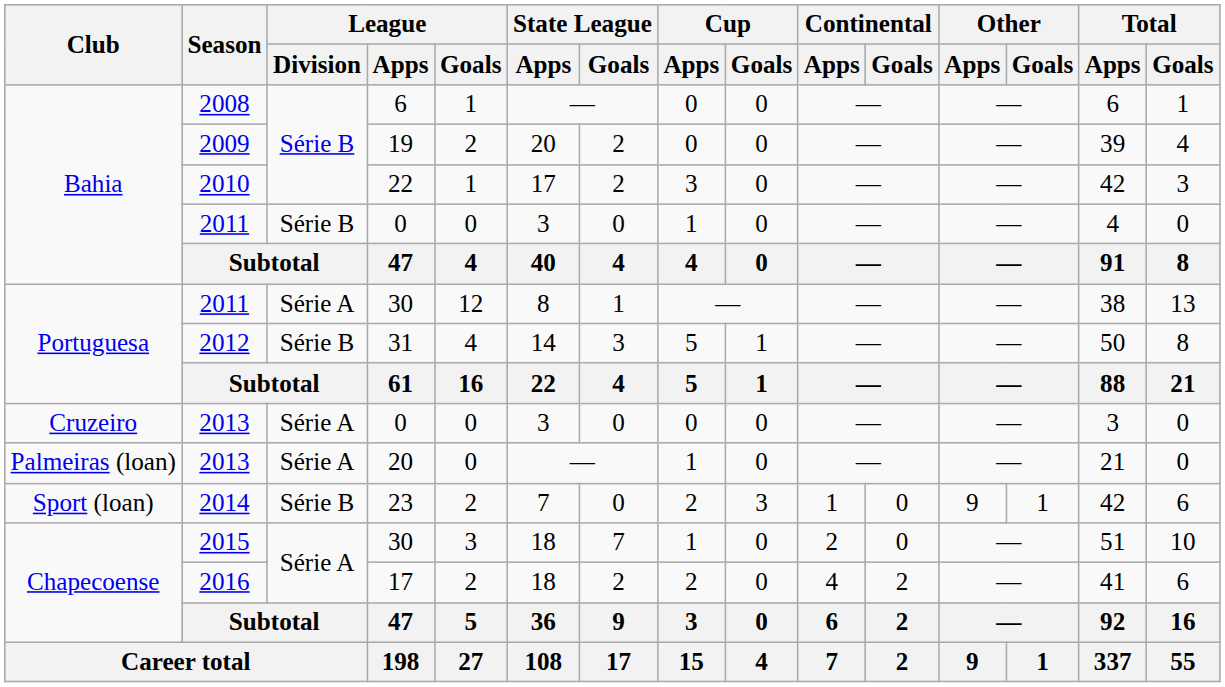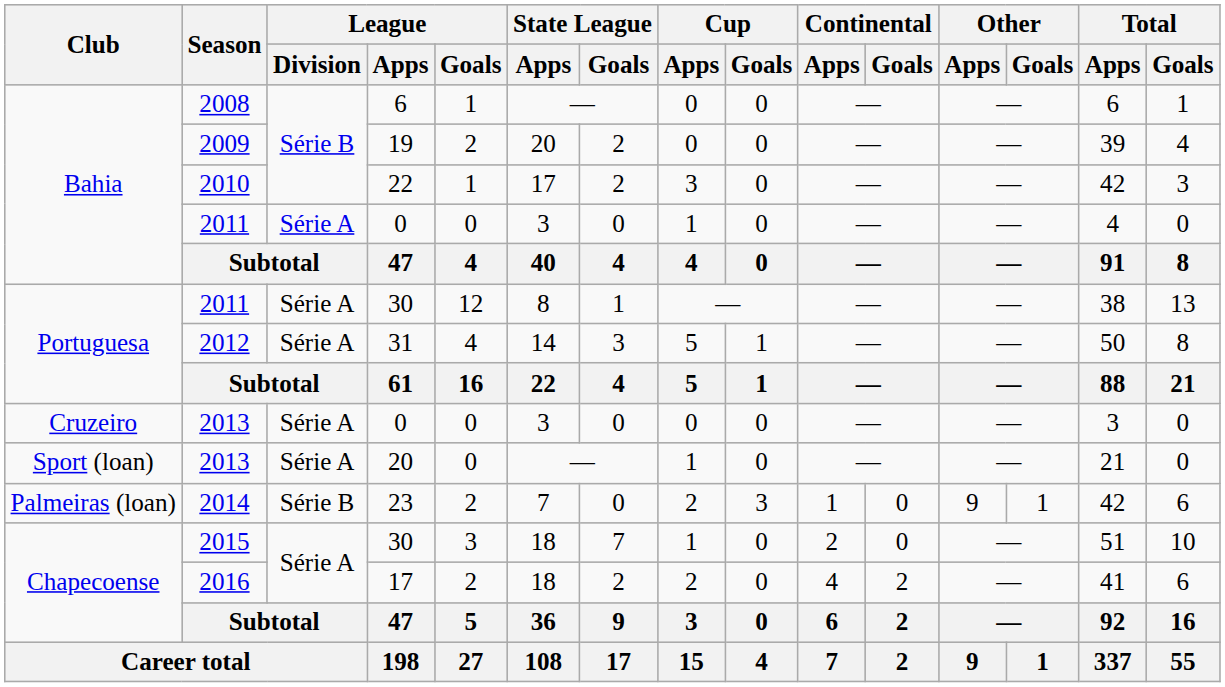 <table class="wikitable" style="text-align: center;">
 <tr>
 <th rowspan="2">Club</th>
 <th rowspan="2">Season</th>
 <th colspan="3">League</th>
 <th colspan="2">State League</th>
 <th colspan="2">Cup</th>
 <th colspan="2">Continental</th>
 <th colspan="2">Other</th>
 <th colspan="2">Total</th>
 </tr>
 <tr>
 <th>Division</th>
 <th>Apps</th>
 <th>Goals</th>
 <th>Apps</th>
 <th>Goals</th>
 <th>Apps</th>
 <th>Goals</th>
 <th>Apps</th>
 <th>Goals</th>
 <th>Apps</th>
 <th>Goals</th>
 <th>Apps</th>
 <th>Goals</th>
 </tr>
 <tr>
 <td rowspan="5" valign="center"><a href='#'>Bahia</a></td>
 <td><a href='#'>2008</a></td>
 <td rowspan="3"><a href='#'>Série B</a></td>
 <td>6</td>
 <td>1</td>
 <td colspan="2">—</td>
 <td>0</td>
 <td>0</td>
 <td colspan="2">—</td>
 <td colspan="2">—</td>
 <td>6</td>
 <td>1</td>
 </tr>
 <tr>
 <td><a href='#'>2009</a></td>
 <td>19</td>
 <td>2</td>
 <td>20</td>
 <td>2</td>
 <td>0</td>
 <td>0</td>
 <td colspan="2">—</td>
 <td colspan="2">—</td>
 <td>39</td>
 <td>4</td>
 </tr>
 <tr>
 <td><a href='#'>2010</a></td>
 <td>22</td>
 <td>1</td>
 <td>17</td>
 <td>2</td>
 <td>3</td>
 <td>0</td>
 <td colspan="2">—</td>
 <td colspan="2">—</td>
 <td>42</td>
 <td>3</td>
 </tr>
 <tr>
 <td><a href='#'>2011</a></td>
-<td>Série B</td>
+<td><a href='#'>Série A</a></td>
 <td>0</td>
 <td>0</td>
 <td>3</td>
 <td>0</td>
 <td>1</td>
 <td>0</td>
 <td colspan="2">—</td>
 <td colspan="2">—</td>
 <td>4</td>
 <td>0</td>
 </tr>
 <tr>
 <th colspan="2">Subtotal</th>
 <th>47</th>
 <th>4</th>
 <th>40</th>
 <th>4</th>
 <th>4</th>
 <th>0</th>
 <th colspan="2">—</th>
 <th colspan="2">—</th>
 <th>91</th>
 <th>8</th>
 </tr>
 <tr>
 <td rowspan="3" valign="center"><a href='#'>Portuguesa</a></td>
 <td><a href='#'>2011</a></td>
 <td>Série A</td>
 <td>30</td>
 <td>12</td>
 <td>8</td>
 <td>1</td>
 <td colspan="2">—</td>
 <td colspan="2">—</td>
 <td colspan="2">—</td>
 <td>38</td>
 <td>13</td>
 </tr>
 <tr>
 <td><a href='#'>2012</a></td>
-<td>Série B</td>
+<td>Série A</td>
 <td>31</td>
 <td>4</td>
 <td>14</td>
 <td>3</td>
 <td>5</td>
 <td>1</td>
 <td colspan="2">—</td>
 <td colspan="2">—</td>
 <td>50</td>
 <td>8</td>
 </tr>
 <tr>
 <th colspan="2">Subtotal</th>
 <th>61</th>
 <th>16</th>
 <th>22</th>
 <th>4</th>
 <th>5</th>
 <th>1</th>
 <th colspan="2">—</th>
 <th colspan="2">—</th>
 <th>88</th>
 <th>21</th>
 </tr>
 <tr>
 <td valign="center"><a href='#'>Cruzeiro</a></td>
 <td><a href='#'>2013</a></td>
 <td>Série A</td>
 <td>0</td>
 <td>0</td>
 <td>3</td>
 <td>0</td>
 <td>0</td>
 <td>0</td>
 <td colspan="2">—</td>
 <td colspan="2">—</td>
 <td>3</td>
 <td>0</td>
 </tr>
 <tr>
-<td valign="center"><a href='#'>Palmeiras</a> (loan)</td>
+<td valign="center"><a href='#'>Sport</a> (loan)</td>
 <td><a href='#'>2013</a></td>
 <td>Série A</td>
 <td>20</td>
 <td>0</td>
 <td colspan="2">—</td>
 <td>1</td>
 <td>0</td>
 <td colspan="2">—</td>
 <td colspan="2">—</td>
 <td>21</td>
 <td>0</td>
 </tr>
 <tr>
-<td valign="center"><a href='#'>Sport</a> (loan)</td>
+<td valign="center"><a href='#'>Palmeiras</a> (loan)</td>
 <td><a href='#'>2014</a></td>
 <td>Série B</td>
 <td>23</td>
 <td>2</td>
 <td>7</td>
 <td>0</td>
 <td>2</td>
 <td>3</td>
 <td>1</td>
 <td>0</td>
 <td>9</td>
 <td>1</td>
 <td>42</td>
 <td>6</td>
 </tr>
 <tr>
 <td rowspan="3" valign="center"><a href='#'>Chapecoense</a></td>
 <td><a href='#'>2015</a></td>
 <td rowspan="2">Série A</td>
 <td>30</td>
 <td>3</td>
 <td>18</td>
 <td>7</td>
 <td>1</td>
 <td>0</td>
 <td>2</td>
 <td>0</td>
 <td colspan="2">—</td>
 <td>51</td>
 <td>10</td>
 </tr>
 <tr>
 <td><a href='#'>2016</a></td>
 <td>17</td>
 <td>2</td>
 <td>18</td>
 <td>2</td>
 <td>2</td>
 <td>0</td>
 <td>4</td>
 <td>2</td>
 <td colspan="2">—</td>
 <td>41</td>
 <td>6</td>
 </tr>
 <tr>
 <th colspan="2">Subtotal</th>
 <th>47</th>
 <th>5</th>
 <th>36</th>
 <th>9</th>
 <th>3</th>
 <th>0</th>
 <th>6</th>
 <th>2</th>
 <th colspan="2">—</th>
 <th>92</th>
 <th>16</th>
 </tr>
 <tr>
 <th colspan="3"><strong>Career total</strong></th>
 <th>198</th>
 <th>27</th>
 <th>108</th>
 <th>17</th>
 <th>15</th>
 <th>4</th>
 <th>7</th>
 <th>2</th>
 <th>9</th>
 <th>1</th>
 <th>337</th>
 <th>55</th>
 </tr>
 </table>
